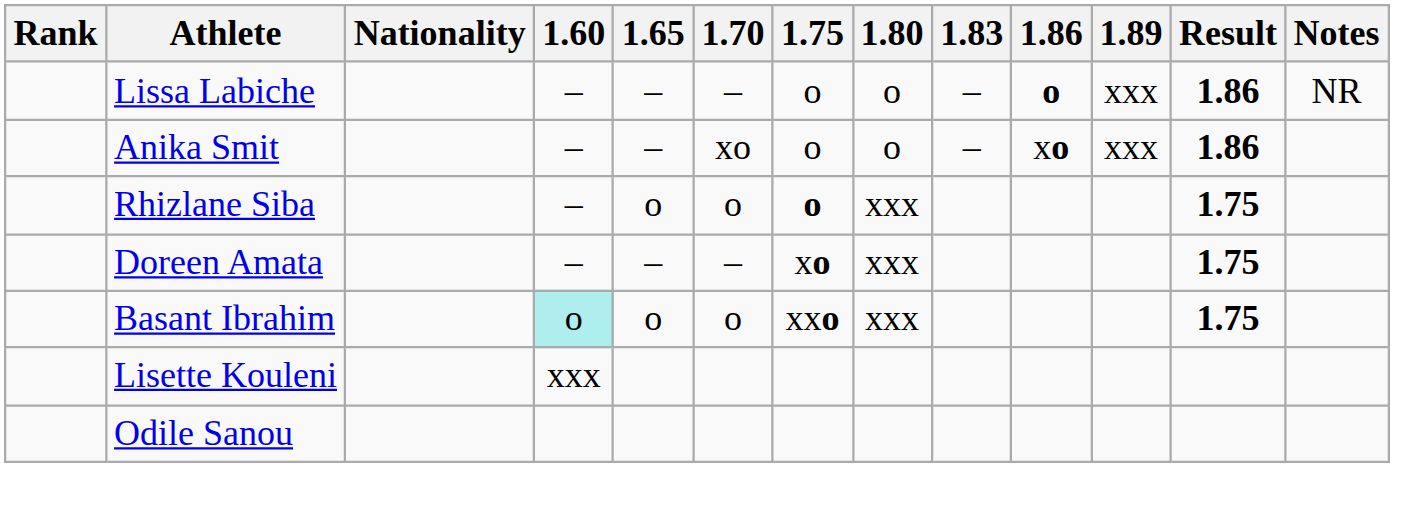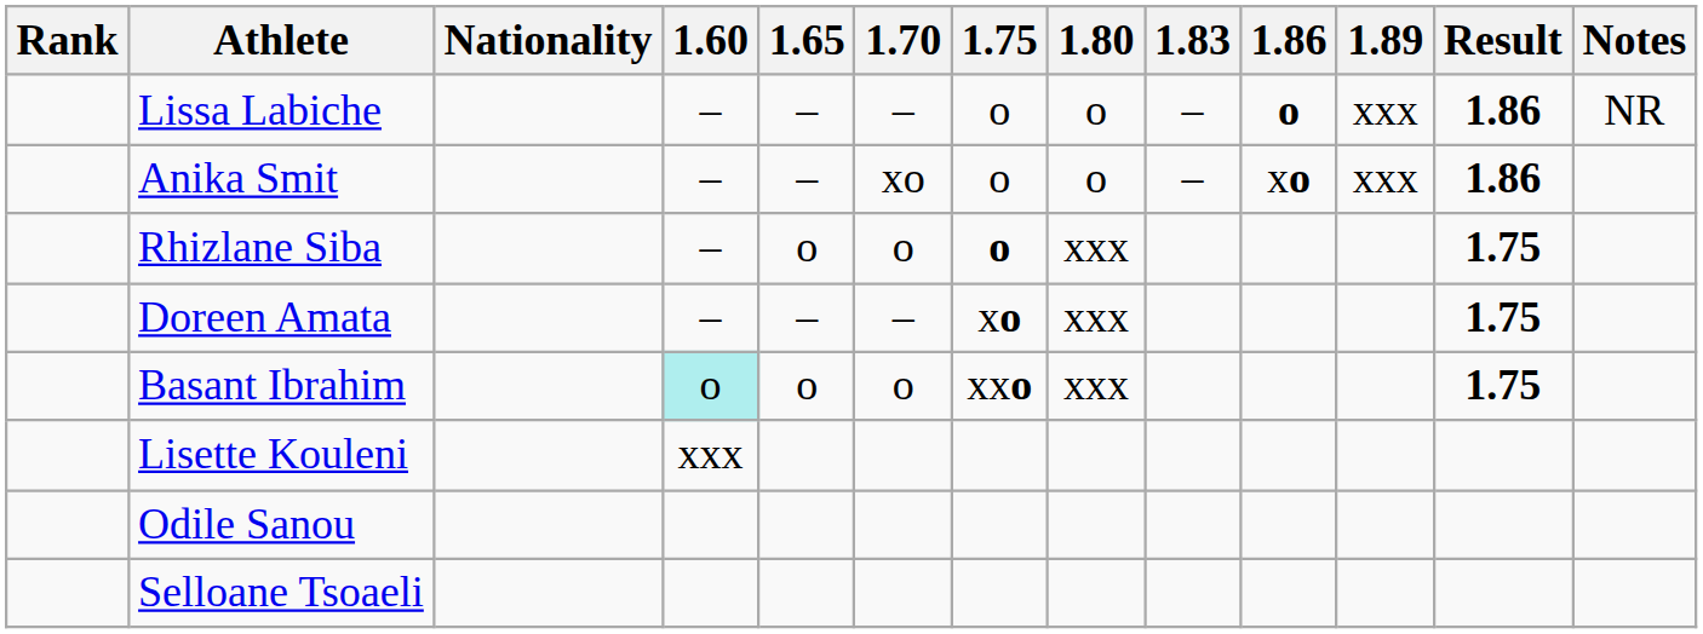 <table class="wikitable sortable" style="text-align:center">
 <tr>
 <th>Rank</th>
 <th>Athlete</th>
 <th>Nationality</th>
 <th>1.60</th>
 <th>1.65</th>
 <th>1.70</th>
 <th>1.75</th>
 <th>1.80</th>
 <th>1.83</th>
 <th>1.86</th>
 <th>1.89</th>
 <th>Result</th>
 <th>Notes</th>
 </tr>
 <tr>
 <td></td>
 <td align=left><a href='#'>Lissa Labiche</a></td>
 <td align=left></td>
 <td>–</td>
 <td>–</td>
 <td>–</td>
 <td>o</td>
 <td>o</td>
 <td>–</td>
 <td><strong>o</strong></td>
 <td>xxx</td>
 <td><strong>1.86</strong></td>
 <td>NR</td>
 </tr>
 <tr>
 <td></td>
 <td align=left><a href='#'>Anika Smit</a></td>
 <td align=left></td>
 <td>–</td>
 <td>–</td>
 <td>xo</td>
 <td>o</td>
 <td>o</td>
 <td>–</td>
 <td>x<strong>o</strong></td>
 <td>xxx</td>
 <td><strong>1.86</strong></td>
 <td></td>
 </tr>
 <tr>
 <td></td>
 <td align=left><a href='#'>Rhizlane Siba</a></td>
 <td align=left></td>
 <td>–</td>
 <td>o</td>
 <td>o</td>
 <td><strong>o</strong></td>
 <td>xxx</td>
 <td></td>
 <td></td>
 <td></td>
 <td><strong>1.75</strong></td>
 <td></td>
 </tr>
 <tr>
 <td></td>
 <td align=left><a href='#'>Doreen Amata</a></td>
 <td align=left></td>
 <td>–</td>
 <td>–</td>
 <td>–</td>
 <td>x<strong>o</strong></td>
 <td>xxx</td>
 <td></td>
 <td></td>
 <td></td>
 <td><strong>1.75</strong></td>
 <td></td>
 </tr>
 <tr>
 <td></td>
 <td align=left><a href='#'>Basant Ibrahim</a></td>
 <td align=left></td>
 <td style="background: paleturquoise;">o</td>
 <td>o</td>
 <td>o</td>
 <td>xx<strong>o</strong></td>
 <td>xxx</td>
 <td></td>
 <td></td>
 <td></td>
 <td><strong>1.75</strong></td>
 <td></td>
 </tr>
 <tr>
 <td></td>
 <td align=left><a href='#'>Lisette Kouleni</a></td>
 <td align=left></td>
 <td>xxx</td>
 <td></td>
 <td></td>
 <td></td>
 <td></td>
 <td></td>
 <td></td>
 <td></td>
 <td><strong></strong></td>
 <td></td>
 </tr>
 <tr>
 <td></td>
 <td align=left><a href='#'>Odile Sanou</a></td>
 <td align=left></td>
 <td></td>
 <td></td>
 <td></td>
 <td></td>
 <td></td>
 <td></td>
 <td></td>
 <td></td>
 <td><strong></strong></td>
 <td></td>
 </tr>
+<tr>
+<td></td>
+<td align=left><a href='#'>Selloane Tsoaeli</a></td>
+<td align=left></td>
+<td></td>
+<td></td>
+<td></td>
+<td></td>
+<td></td>
+<td></td>
+<td></td>
+<td></td>
+<td><strong></strong></td>
+<td></td>
+</tr>
 </table>
